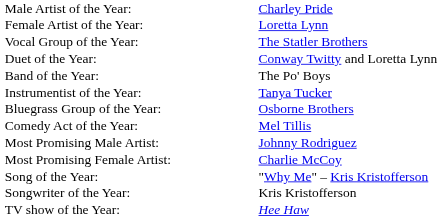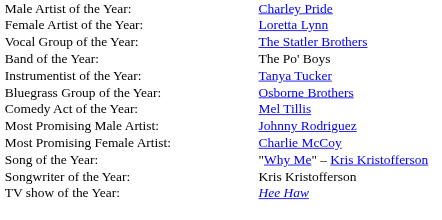 <table cellspacing="0" border="0" cellpadding="1">
 <tr>
 <td style="width:300px;">Male Artist of the Year:</td>
 <td><a href='#'>Charley Pride</a></td>
 </tr>
 <tr>
 <td>Female Artist of the Year:</td>
 <td><a href='#'>Loretta Lynn</a></td>
 </tr>
 <tr>
 <td>Vocal Group of the Year:</td>
 <td><a href='#'>The Statler Brothers</a></td>
-</tr>
-<tr>
-<td>Duet of the Year:</td>
-<td><a href='#'>Conway Twitty</a> and Loretta Lynn</td>
 </tr>
 <tr>
 <td>Band of the Year:</td>
 <td>The Po' Boys</td>
 </tr>
 <tr>
 <td>Instrumentist of the Year:</td>
 <td><a href='#'>Tanya Tucker</a></td>
 </tr>
 <tr>
 <td>Bluegrass Group of the Year:</td>
 <td><a href='#'>Osborne Brothers</a></td>
 </tr>
 <tr>
 <td>Comedy Act of the Year:</td>
 <td><a href='#'>Mel Tillis</a></td>
 </tr>
 <tr>
 <td>Most Promising Male Artist:</td>
 <td><a href='#'>Johnny Rodriguez</a></td>
 </tr>
 <tr>
 <td>Most Promising Female Artist:</td>
 <td><a href='#'>Charlie McCoy</a></td>
 </tr>
 <tr>
 <td>Song of the Year:</td>
 <td>"<a href='#'>Why Me</a>" – <a href='#'>Kris Kristofferson</a></td>
 </tr>
 <tr>
 <td>Songwriter of the Year:</td>
 <td>Kris Kristofferson</td>
 </tr>
 <tr>
 <td>TV show of the Year:</td>
 <td><em><a href='#'>Hee Haw</a></em></td>
 </tr>
 <tr>
 </tr>
 </table>
